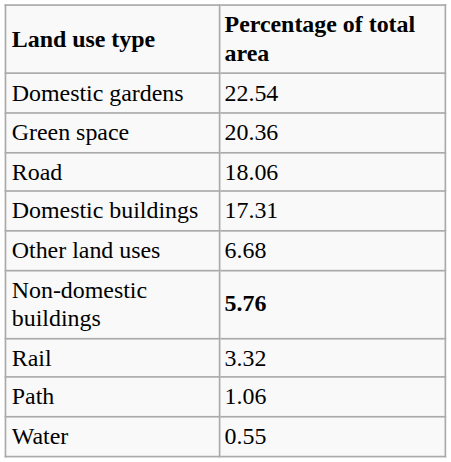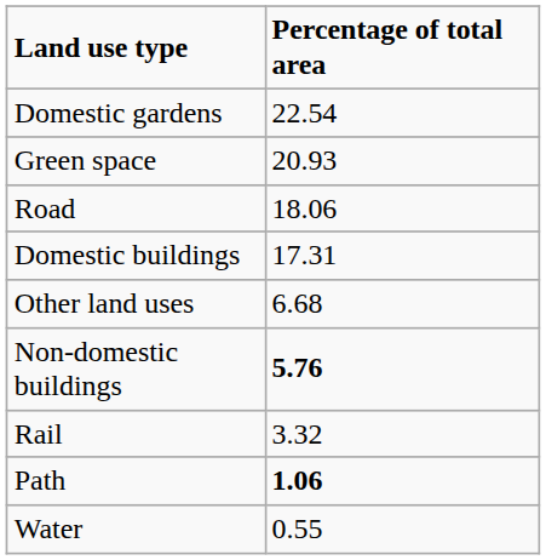 <table class="wikitable" id="toc" style="float: right; margin-left: 2em; width: 30%; font-size: 90%;" cellspacing="3">
 <tr>
 <td><strong>Land use type</strong></td>
 <td><strong>Percentage of total area</strong></td>
 </tr>
 <tr>
 <td>Domestic gardens</td>
 <td>22.54</td>
 </tr>
 <tr>
 <td>Green space</td>
-<td>20.36</td>
+<td>20.93</td>
 </tr>
 <tr>
 <td>Road</td>
 <td>18.06</td>
 </tr>
 <tr>
 <td>Domestic buildings</td>
 <td>17.31</td>
 </tr>
 <tr>
 <td>Other land uses</td>
 <td>6.68</td>
 </tr>
 <tr>
 <td>Non-domestic buildings</td>
 <td><strong>5.76</strong></td>
 </tr>
 <tr>
 <td>Rail</td>
 <td>3.32</td>
 </tr>
 <tr>
 <td>Path</td>
-<td>1.06</td>
+<td><strong>1.06</strong></td>
 </tr>
 <tr>
 <td>Water</td>
 <td>0.55</td>
 </tr>
 </table>
